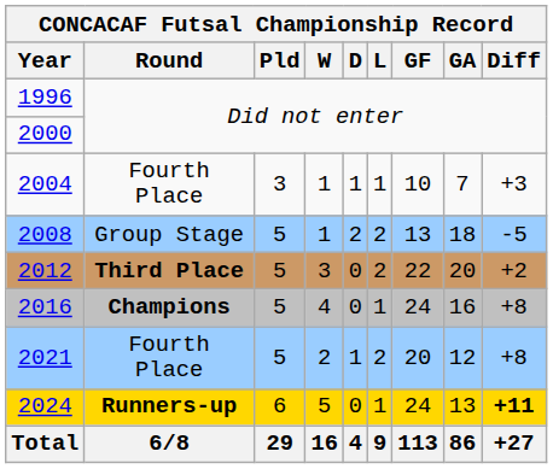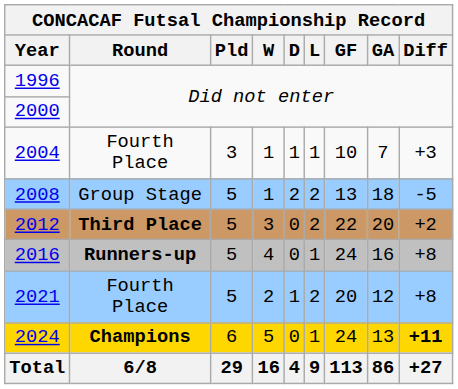 <table class="wikitable" width="50%" style="text-align:center;">
 <tr>
 <th colspan="9">CONCACAF Futsal Championship Record</th>
 </tr>
 <tr>
 <th>Year</th>
 <th>Round</th>
 <th>Pld</th>
 <th>W</th>
 <th>D</th>
 <th>L</th>
 <th>GF</th>
 <th>GA</th>
 <th>Diff</th>
 </tr>
 <tr>
 <td> <a href='#'>1996</a></td>
 <td colspan="8" rowspan="2"><em>Did not enter</em></td>
 </tr>
 <tr>
 <td> <a href='#'>2000</a></td>
 </tr>
 <tr>
 <td> <a href='#'>2004</a></td>
 <td>Fourth Place</td>
 <td>3</td>
 <td>1</td>
 <td>1</td>
 <td>1</td>
 <td>10</td>
 <td>7</td>
 <td>+3</td>
 </tr>
 <tr bgcolor="#9ACDFF">
 <td> <a href='#'>2008</a></td>
 <td>Group Stage</td>
 <td>5</td>
 <td>1</td>
 <td>2</td>
 <td>2</td>
 <td>13</td>
 <td>18</td>
 <td>-5</td>
 </tr>
 <tr bgcolor=#cc9966>
 <td> <a href='#'>2012</a></td>
 <td><strong>Third Place</strong></td>
 <td>5</td>
 <td>3</td>
 <td>0</td>
 <td>2</td>
 <td>22</td>
 <td>20</td>
 <td>+2</td>
 </tr>
 <tr bgcolor=#C0C0C0>
 <td> <a href='#'>2016</a></td>
-<td><strong>Champions</strong></td>
+<td><strong>Runners-up</strong></td>
 <td>5</td>
 <td>4</td>
 <td>0</td>
 <td>1</td>
 <td>24</td>
 <td>16</td>
 <td>+8</td>
 </tr>
 <tr bgcolor="#9ACDFF">
 <td> <a href='#'>2021</a></td>
 <td>Fourth Place</td>
 <td>5</td>
 <td>2</td>
 <td>1</td>
 <td>2</td>
 <td>20</td>
 <td>12</td>
 <td>+8</td>
 </tr>
 <tr bgcolor="gold">
 <td> <a href='#'>2024</a></td>
-<td><strong>Runners-up</strong></td>
+<td><strong>Champions</strong></td>
 <td>6</td>
 <td>5</td>
 <td>0</td>
 <td>1</td>
 <td>24</td>
 <td>13</td>
 <td><strong>+11</strong></td>
 </tr>
 <tr>
 <th>Total</th>
 <th>6/8</th>
 <th>29</th>
 <th>16</th>
 <th>4</th>
 <th>9</th>
 <th>113</th>
 <th>86</th>
 <th>+27</th>
 </tr>
 </table>
